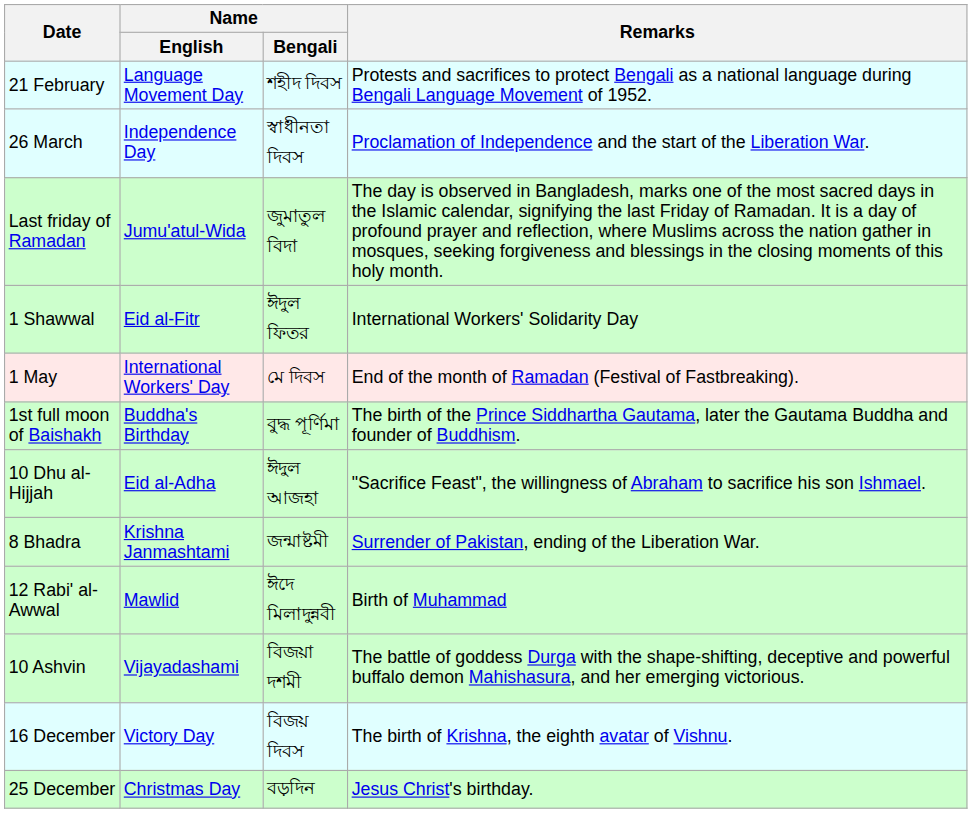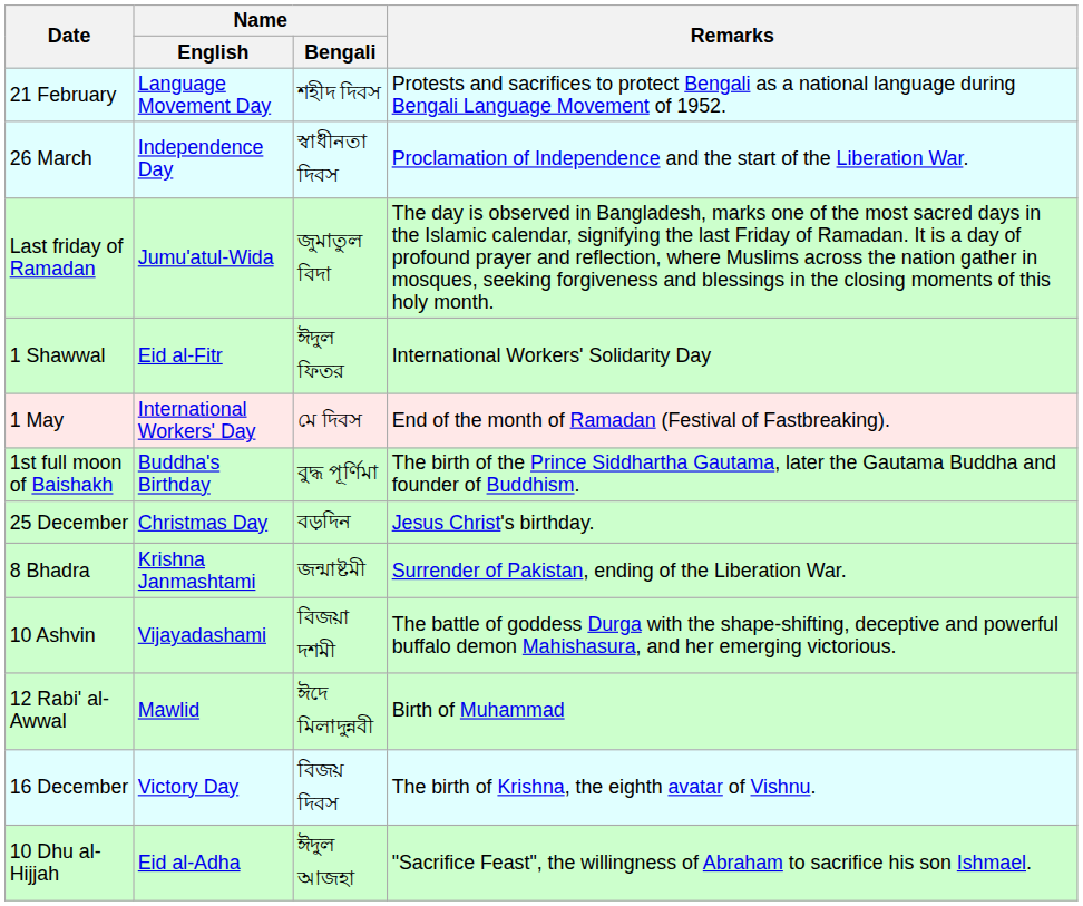 <table class="wikitable">
 <tr>
 <th rowspan="2">Date</th>
 <th colspan="2">Name</th>
 <th rowspan="2">Remarks</th>
 </tr>
 <tr>
 <th>English</th>
 <th>Bengali</th>
 </tr>
 <tr BGCOLOR=#E0FFFF>
 <td>21 February</td>
 <td><a href='#'>Language Movement Day</a></td>
 <td>শহীদ দিবস</td>
 <td>Protests and sacrifices to protect <a href='#'>Bengali</a> as a national language during <a href='#'>Bengali Language Movement</a> of 1952.</td>
 </tr>
 <tr BGCOLOR=#E0FFFF>
 <td>26 March</td>
 <td><a href='#'>Independence Day</a></td>
 <td>স্বাধীনতা দিবস</td>
 <td><a href='#'>Proclamation of Independence</a> and the start of the <a href='#'>Liberation War</a>.</td>
 </tr>
 <tr BGCOLOR=#CCFFCC>
 <td>Last friday of <a href='#'>Ramadan</a></td>
 <td><a href='#'>Jumu'atul-Wida</a></td>
 <td>জুমাতুল বিদা</td>
 <td>The day is observed in Bangladesh, marks one of the most sacred days in the Islamic calendar, signifying the last Friday of Ramadan. It is a day of profound prayer and reflection, where Muslims across the nation gather in mosques, seeking forgiveness and blessings in the closing moments of this holy month.</td>
 </tr>
 <tr BGCOLOR=#CCFFCC>
 <td>1 Shawwal</td>
 <td><a href='#'>Eid al-Fitr</a></td>
 <td>ঈদুল ফিতর</td>
 <td>International Workers' Solidarity Day</td>
 </tr>
 <tr BGCOLOR=#FFE8E8>
 <td>1 May</td>
 <td><a href='#'>International Workers' Day</a></td>
 <td>মে দিবস</td>
 <td>End of the month of <a href='#'>Ramadan</a> (Festival of Fastbreaking).</td>
 </tr>
 <tr BGCOLOR=#CCFFCC>
 <td>1st full moon of <a href='#'>Baishakh</a></td>
 <td><a href='#'>Buddha's Birthday</a></td>
 <td>বুদ্ধ পূর্ণিমা</td>
 <td>The birth of the <a href='#'>Prince Siddhartha Gautama</a>, later the Gautama Buddha and founder of <a href='#'>Buddhism</a>.</td>
 </tr>
 <tr BGCOLOR=#CCFFCC>
-<td>10 Dhu al-Hijjah</td>
-<td><a href='#'>Eid al-Adha</a></td>
-<td>ঈদুল আজহা</td>
-<td>"Sacrifice Feast", the willingness of <a href='#'>Abraham</a> to sacrifice his son <a href='#'>Ishmael</a>.</td>
+<td>25 December</td>
+<td><a href='#'>Christmas Day</a></td>
+<td>বড়দিন</td>
+<td><a href='#'>Jesus Christ</a>'s birthday.</td>
 </tr>
 <tr BGCOLOR=#CCFFCC>
 <td>8 Bhadra</td>
 <td><a href='#'>Krishna Janmashtami</a></td>
 <td>জন্মাষ্টমী</td>
 <td><a href='#'>Surrender of Pakistan</a>, ending of the Liberation War.</td>
 </tr>
 <tr BGCOLOR=#CCFFCC>
+<td>10 Ashvin</td>
+<td><a href='#'>Vijayadashami</a></td>
+<td>বিজয়া দশমী</td>
+<td>The battle of goddess <a href='#'>Durga</a> with the shape-shifting, deceptive and powerful buffalo demon <a href='#'>Mahishasura</a>, and her emerging victorious.</td>
+</tr>
+<tr BGCOLOR=#CCFFCC>
 <td>12 Rabi' al-Awwal</td>
 <td><a href='#'>Mawlid</a></td>
 <td>ঈদে মিলাদুন্নবী</td>
 <td>Birth of <a href='#'>Muhammad</a></td>
-</tr>
-<tr BGCOLOR=#CCFFCC>
-<td>10 Ashvin</td>
-<td><a href='#'>Vijayadashami</a></td>
-<td>বিজয়া দশমী</td>
-<td>The battle of goddess <a href='#'>Durga</a> with the shape-shifting, deceptive and powerful buffalo demon <a href='#'>Mahishasura</a>, and her emerging victorious.</td>
 </tr>
 <tr BGCOLOR=#E0FFFF>
 <td>16 December</td>
 <td><a href='#'>Victory Day</a></td>
 <td>বিজয় দিবস</td>
 <td>The birth of <a href='#'>Krishna</a>, the eighth <a href='#'>avatar</a> of <a href='#'>Vishnu</a>.</td>
 </tr>
 <tr BGCOLOR=#CCFFCC>
-<td>25 December</td>
-<td><a href='#'>Christmas Day</a></td>
-<td>বড়দিন</td>
-<td><a href='#'>Jesus Christ</a>'s birthday.</td>
+<td>10 Dhu al-Hijjah</td>
+<td><a href='#'>Eid al-Adha</a></td>
+<td>ঈদুল আজহা</td>
+<td>"Sacrifice Feast", the willingness of <a href='#'>Abraham</a> to sacrifice his son <a href='#'>Ishmael</a>.</td>
 </tr>
 </table>
